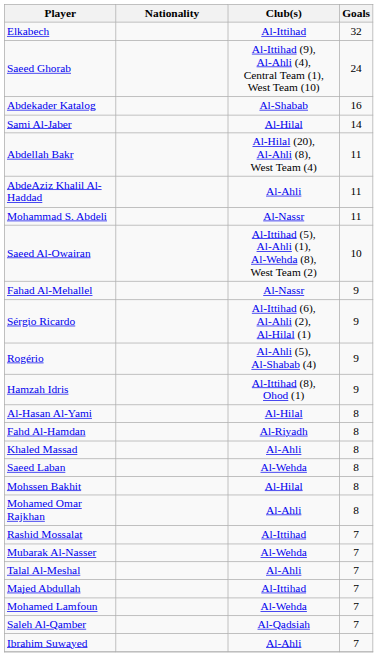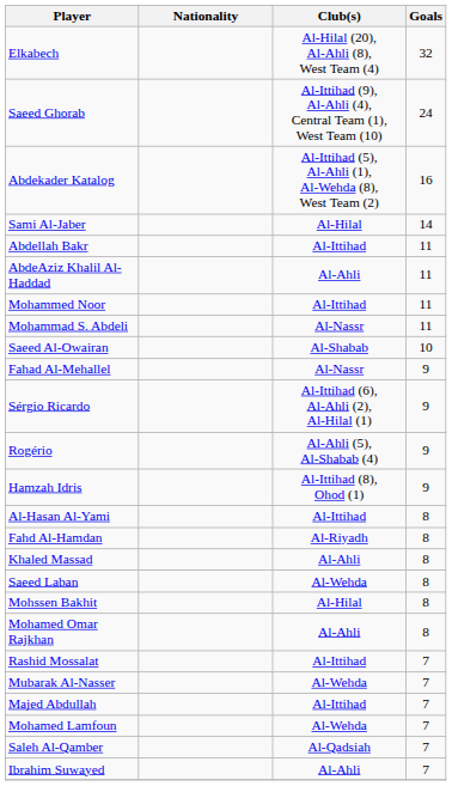 <table class="wikitable sortable" style="text-align:center">
 <tr>
 <th width=150>Player</th>
 <th width=150>Nationality</th>
 <th width=150>Club(s)</th>
 <th>Goals</th>
 </tr>
 <tr>
 <td style="text-align:left"><a href='#'>Elkabech</a></td>
 <td style="text-align:center"></td>
-<td><a href='#'>Al-Ittihad</a></td>
+<td><a href='#'>Al-Hilal</a> (20),<br><a href='#'>Al-Ahli</a> (8),<br>West Team (4)</td>
 <td>32</td>
 </tr>
 <tr>
 <td style="text-align:left"><a href='#'>Saeed Ghorab</a></td>
 <td style="text-align:center"></td>
 <td><a href='#'>Al-Ittihad</a> (9),<br><a href='#'>Al-Ahli</a> (4),<br>Central Team (1),<br>West Team (10)</td>
 <td>24</td>
 </tr>
 <tr>
 <td style="text-align:left"><a href='#'>Abdekader Katalog</a></td>
 <td style="text-align:center"></td>
-<td><a href='#'>Al-Shabab</a></td>
+<td><a href='#'>Al-Ittihad</a> (5),<br><a href='#'>Al-Ahli</a> (1),<br><a href='#'>Al-Wehda</a> (8),<br>West Team (2)</td>
 <td>16</td>
 </tr>
 <tr>
 <td style="text-align:left"><a href='#'>Sami Al-Jaber</a></td>
 <td style="text-align:center"></td>
 <td><a href='#'>Al-Hilal</a></td>
 <td>14</td>
 </tr>
 <tr>
 <td style="text-align:left"><a href='#'>Abdellah Bakr</a></td>
 <td style="text-align:center"></td>
-<td><a href='#'>Al-Hilal</a> (20),<br><a href='#'>Al-Ahli</a> (8),<br>West Team (4)</td>
+<td><a href='#'>Al-Ittihad</a></td>
 <td>11</td>
 </tr>
 <tr>
 <td style="text-align:left"><a href='#'>AbdeAziz Khalil Al-Haddad</a></td>
 <td style="text-align:center"></td>
 <td><a href='#'>Al-Ahli</a></td>
+<td>11</td>
+</tr>
+<tr>
+<td style="text-align:left"><a href='#'>Mohammed Noor</a></td>
+<td style="text-align:center"></td>
+<td><a href='#'>Al-Ittihad</a></td>
 <td>11</td>
 </tr>
 <tr>
 <td style="text-align:left"><a href='#'>Mohammad S. Abdeli</a></td>
 <td style="text-align:center"></td>
 <td><a href='#'>Al-Nassr</a></td>
 <td>11</td>
 </tr>
 <tr>
 <td style="text-align:left"><a href='#'>Saeed Al-Owairan</a></td>
 <td style="text-align:center"></td>
-<td><a href='#'>Al-Ittihad</a> (5),<br><a href='#'>Al-Ahli</a> (1),<br><a href='#'>Al-Wehda</a> (8),<br>West Team (2)</td>
+<td><a href='#'>Al-Shabab</a></td>
 <td>10</td>
 </tr>
 <tr>
 <td style="text-align:left"><a href='#'>Fahad Al-Mehallel</a></td>
 <td style="text-align:center"></td>
 <td><a href='#'>Al-Nassr</a></td>
 <td>9</td>
 </tr>
 <tr>
 <td style="text-align:left"><a href='#'>Sérgio Ricardo</a></td>
 <td style="text-align:center"></td>
 <td><a href='#'>Al-Ittihad</a> (6), <br><a href='#'>Al-Ahli</a> (2), <br><a href='#'>Al-Hilal</a> (1)</td>
 <td>9</td>
 </tr>
 <tr>
 <td style="text-align:left"><a href='#'>Rogério</a></td>
 <td style="text-align:center"></td>
 <td><a href='#'>Al-Ahli</a> (5), <br><a href='#'>Al-Shabab</a> (4)</td>
 <td>9</td>
 </tr>
 <tr>
 <td style="text-align:left"><a href='#'>Hamzah Idris</a></td>
 <td style="text-align:center"></td>
 <td><a href='#'>Al-Ittihad</a> (8), <br><a href='#'>Ohod</a> (1)</td>
 <td>9</td>
 </tr>
 <tr>
 <td style="text-align:left"><a href='#'>Al-Hasan Al-Yami</a></td>
 <td style="text-align:center"></td>
-<td><a href='#'>Al-Hilal</a></td>
+<td><a href='#'>Al-Ittihad</a></td>
 <td>8</td>
 </tr>
 <tr>
 <td style="text-align:left"><a href='#'>Fahd Al-Hamdan</a></td>
 <td style="text-align:center"></td>
 <td><a href='#'>Al-Riyadh</a></td>
 <td>8</td>
 </tr>
 <tr>
 <td style="text-align:left"><a href='#'>Khaled Massad</a></td>
 <td style="text-align:center"></td>
 <td><a href='#'>Al-Ahli</a></td>
 <td>8</td>
 </tr>
 <tr>
 <td style="text-align:left"><a href='#'>Saeed Laban</a></td>
 <td style="text-align:center"></td>
 <td><a href='#'>Al-Wehda</a></td>
 <td>8</td>
 </tr>
 <tr>
 <td style="text-align:left"><a href='#'>Mohssen Bakhit</a></td>
 <td style="text-align:center"></td>
 <td><a href='#'>Al-Hilal</a></td>
 <td>8</td>
 </tr>
 <tr>
 <td style="text-align:left"><a href='#'>Mohamed Omar Rajkhan</a></td>
 <td style="text-align:center"></td>
 <td><a href='#'>Al-Ahli</a></td>
 <td>8</td>
 </tr>
 <tr>
 <td style="text-align:left"><a href='#'>Rashid Mossalat</a></td>
 <td style="text-align:center"></td>
 <td><a href='#'>Al-Ittihad</a></td>
 <td>7</td>
 </tr>
 <tr>
 <td style="text-align:left"><a href='#'>Mubarak Al-Nasser</a></td>
 <td style="text-align:center"></td>
 <td><a href='#'>Al-Wehda</a></td>
 <td>7</td>
 </tr>
 <tr>
-<td style="text-align:left"><a href='#'>Talal Al-Meshal</a></td>
-<td style="text-align:center"></td>
-<td><a href='#'>Al-Ahli</a></td>
-<td>7</td>
-</tr>
-<tr>
 <td style="text-align:left"><a href='#'>Majed Abdullah</a></td>
 <td style="text-align:center"></td>
 <td><a href='#'>Al-Ittihad</a></td>
 <td>7</td>
 </tr>
 <tr>
 <td style="text-align:left"><a href='#'>Mohamed Lamfoun</a></td>
 <td style="text-align:center"></td>
 <td><a href='#'>Al-Wehda</a></td>
 <td>7</td>
 </tr>
 <tr>
 <td style="text-align:left"><a href='#'>Saleh Al-Qamber</a></td>
 <td style="text-align:center"></td>
 <td><a href='#'>Al-Qadsiah</a></td>
 <td>7</td>
 </tr>
 <tr>
 <td style="text-align:left"><a href='#'>Ibrahim Suwayed</a></td>
 <td style="text-align:center"></td>
 <td><a href='#'>Al-Ahli</a></td>
 <td>7</td>
 </tr>
 <tr>
 </tr>
 </table>
